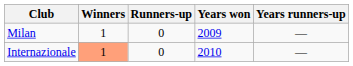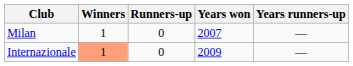 <table class="wikitable sortable">
 <tr>
 <th>Club</th>
 <th>Winners</th>
 <th>Runners-up</th>
 <th class="unsortable">Years won</th>
 <th class="unsortable">Years runners-up</th>
 </tr>
 <tr>
 <td><a href='#'>Milan</a></td>
 <td align=center>1</td>
 <td align=center>0</td>
-<td><a href='#'>2009</a></td>
+<td><a href='#'>2007</a></td>
 <td align=center>—</td>
 </tr>
 <tr>
 <td><a href='#'>Internazionale</a></td>
 <td align=center style="background: lightsalmon;">1</td>
 <td align=center>0</td>
-<td><a href='#'>2010</a></td>
+<td><a href='#'>2009</a></td>
 <td align=center>—</td>
 </tr>
 </table>
